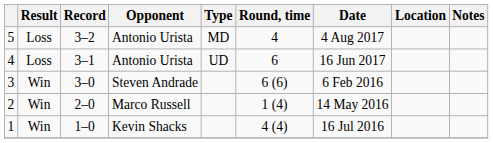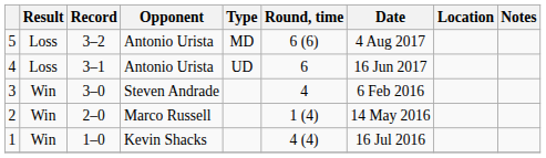 <table class="wikitable" style="text-align:center; font-size:95%">
 <tr>
 <th></th>
 <th>Result</th>
 <th>Record</th>
 <th>Opponent</th>
 <th>Type</th>
 <th>Round, time</th>
 <th>Date</th>
 <th>Location</th>
 <th>Notes</th>
 </tr>
 <tr>
 <td>5</td>
 <td>Loss</td>
 <td>3–2</td>
 <td style="text-align:left;"> Antonio Urista</td>
 <td>MD</td>
-<td>4</td>
+<td>6 (6)</td>
 <td>4 Aug 2017</td>
 <td style="text-align:left;"> </td>
 <td></td>
 </tr>
 <tr>
 <td>4</td>
 <td>Loss</td>
 <td>3–1</td>
 <td style="text-align:left;"> Antonio Urista</td>
 <td>UD</td>
 <td>6</td>
 <td>16 Jun 2017</td>
 <td style="text-align:left;"> </td>
 <td></td>
 </tr>
 <tr>
 <td>3</td>
 <td>Win</td>
 <td>3–0</td>
 <td style="text-align:left;"> Steven Andrade</td>
 <td></td>
-<td>6 (6)</td>
+<td>4</td>
 <td>6 Feb 2016</td>
 <td style="text-align:left;"> </td>
 <td></td>
 </tr>
 <tr>
 <td>2</td>
 <td>Win</td>
 <td>2–0</td>
 <td style="text-align:left;"> Marco Russell</td>
 <td></td>
 <td>1 (4)</td>
 <td>14 May 2016</td>
 <td style="text-align:left;"> </td>
 <td></td>
 </tr>
 <tr>
 <td>1</td>
 <td>Win</td>
 <td>1–0</td>
 <td style="text-align:left;"> Kevin Shacks</td>
 <td></td>
 <td>4 (4)</td>
 <td>16 Jul 2016</td>
 <td style="text-align:left;"> </td>
 <td></td>
 </tr>
 <tr>
 </tr>
 </table>
